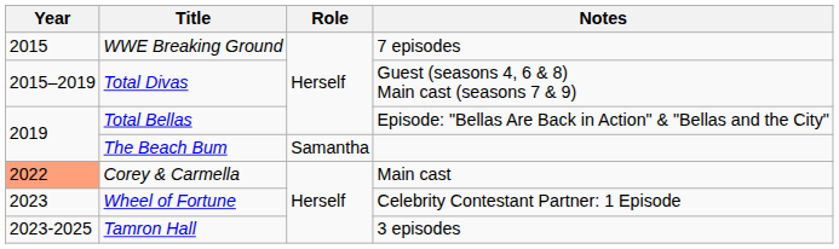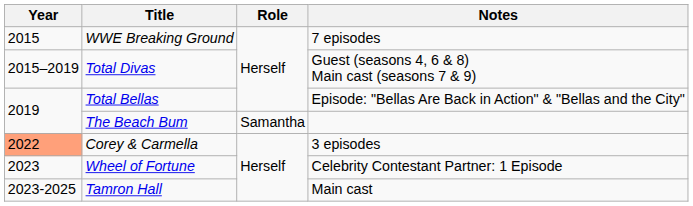 <table class="wikitable sortable">
 <tr>
 <th>Year</th>
 <th>Title</th>
 <th>Role</th>
 <th>Notes</th>
 </tr>
 <tr>
 <td>2015</td>
 <td><em>WWE Breaking Ground</em></td>
 <td rowspan="3">Herself</td>
 <td>7 episodes</td>
 </tr>
 <tr>
 <td>2015–2019</td>
 <td><em><a href='#'>Total Divas</a></em></td>
 <td>Guest (seasons 4, 6 & 8)<br>Main cast (seasons 7 & 9)</td>
 </tr>
 <tr>
 <td Rowspan=2>2019</td>
 <td><em><a href='#'>Total Bellas</a></em></td>
 <td>Episode: "Bellas Are Back in Action" & "Bellas and the City"</td>
 </tr>
 <tr>
 <td><em><a href='#'>The Beach Bum</a></em></td>
 <td>Samantha</td>
 <td></td>
 </tr>
 <tr>
 <td style="background: lightsalmon;">2022</td>
 <td><em>Corey & Carmella</em></td>
 <td rowspan="3">Herself</td>
-<td>Main cast</td>
+<td>3 episodes</td>
 </tr>
 <tr>
 <td>2023</td>
 <td><em><a href='#'>Wheel of Fortune</a></em></td>
 <td>Celebrity Contestant Partner: 1 Episode</td>
 </tr>
 <tr>
 <td>2023-2025</td>
 <td><em><a href='#'>Tamron Hall</a></em></td>
-<td>3 episodes</td>
+<td>Main cast</td>
 </tr>
 </table>
